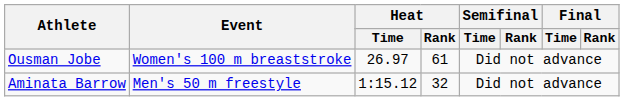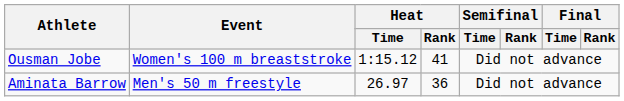 <table class=wikitable style="font-size:90%">
 <tr>
 <th rowspan="2">Athlete</th>
 <th rowspan="2">Event</th>
 <th colspan="2">Heat</th>
 <th colspan="2">Semifinal</th>
 <th colspan="2">Final</th>
 </tr>
 <tr style="font-size:95%">
 <th>Time</th>
 <th>Rank</th>
 <th>Time</th>
 <th>Rank</th>
 <th>Time</th>
 <th>Rank</th>
 </tr>
 <tr align=center>
 <td align=left><a href='#'>Ousman Jobe</a></td>
 <td align=left><a href='#'>Women's 100 m breaststroke</a></td>
-<td>26.97</td>
-<td>61</td>
+<td>1:15.12</td>
+<td>41</td>
 <td colspan=4>Did not advance</td>
 </tr>
 <tr align=center>
 <td align=left><a href='#'>Aminata Barrow</a></td>
 <td align=left><a href='#'>Men's 50 m freestyle</a></td>
-<td>1:15.12</td>
-<td>32</td>
+<td>26.97</td>
+<td>36</td>
 <td colspan=4>Did not advance</td>
 </tr>
 </table>
